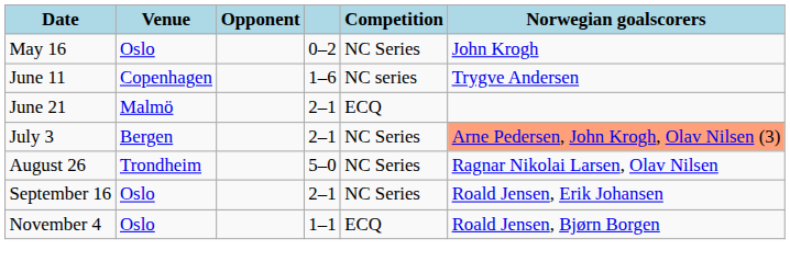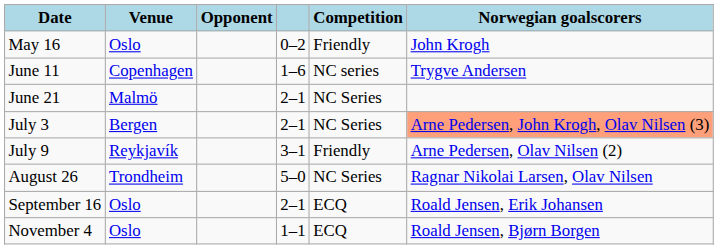 <table class="wikitable">
 <tr>
 <th style="background: lightblue;">Date</th>
 <th style="background: lightblue;">Venue</th>
 <th style="background: lightblue;">Opponent</th>
 <th style="background: lightblue;" align=center></th>
 <th style="background: lightblue;" align=center>Competition</th>
 <th style="background: lightblue;">Norwegian goalscorers</th>
 </tr>
 <tr>
 <td>May 16</td>
 <td><a href='#'>Oslo</a></td>
 <td></td>
 <td>0–2</td>
-<td>NC Series</td>
+<td>Friendly</td>
 <td><a href='#'>John Krogh</a></td>
 </tr>
 <tr>
 <td>June 11</td>
 <td><a href='#'>Copenhagen</a></td>
 <td></td>
 <td>1–6</td>
 <td>NC series</td>
 <td><a href='#'>Trygve Andersen</a></td>
 </tr>
 <tr>
 <td>June 21</td>
 <td><a href='#'>Malmö</a></td>
 <td></td>
 <td>2–1</td>
-<td>ECQ</td>
+<td>NC Series</td>
 <td></td>
 </tr>
 <tr>
 <td>July 3</td>
 <td><a href='#'>Bergen</a></td>
 <td></td>
 <td>2–1</td>
 <td>NC Series</td>
 <td style="background: lightsalmon;"><a href='#'>Arne Pedersen</a>, <a href='#'>John Krogh</a>, <a href='#'>Olav Nilsen</a> (3)</td>
+</tr>
+<tr>
+<td>July 9</td>
+<td><a href='#'>Reykjavík</a></td>
+<td></td>
+<td>3–1</td>
+<td>Friendly</td>
+<td><a href='#'>Arne Pedersen</a>, <a href='#'>Olav Nilsen</a> (2)</td>
 </tr>
 <tr>
 <td>August 26</td>
 <td><a href='#'>Trondheim</a></td>
 <td></td>
 <td>5–0</td>
 <td>NC Series</td>
 <td><a href='#'>Ragnar Nikolai Larsen</a>, <a href='#'>Olav Nilsen</a></td>
 </tr>
 <tr>
 <td>September 16</td>
 <td><a href='#'>Oslo</a></td>
 <td></td>
 <td>2–1</td>
-<td>NC Series</td>
+<td>ECQ</td>
 <td><a href='#'>Roald Jensen</a>, <a href='#'>Erik Johansen</a></td>
 </tr>
 <tr>
 <td>November 4</td>
 <td><a href='#'>Oslo</a></td>
 <td></td>
 <td>1–1</td>
 <td>ECQ</td>
 <td><a href='#'>Roald Jensen</a>, <a href='#'>Bjørn Borgen</a></td>
 </tr>
 </table>
